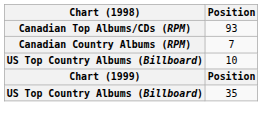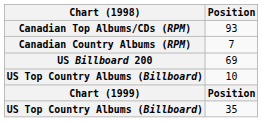 <table class="wikitable sortable plainrowheaders" style="text-align:center">
 <tr>
 <th>Chart (1998)</th>
 <th>Position</th>
 </tr>
 <tr>
 <th scope="row">Canadian Top Albums/CDs (<em>RPM</em>)</th>
 <td>93</td>
 </tr>
 <tr>
 <th scope="row">Canadian Country Albums (<em>RPM</em>)</th>
 <td>7</td>
 </tr>
 <tr>
+<th scope="row">US <em>Billboard</em> 200</th>
+<td>69</td>
+</tr>
+<tr>
 <th scope="row">US Top Country Albums (<em>Billboard</em>)</th>
 <td>10</td>
 </tr>
 <tr>
 <th>Chart (1999)</th>
 <th>Position</th>
 </tr>
 <tr>
 <th scope="row">US Top Country Albums (<em>Billboard</em>)</th>
 <td>35</td>
 </tr>
 </table>
